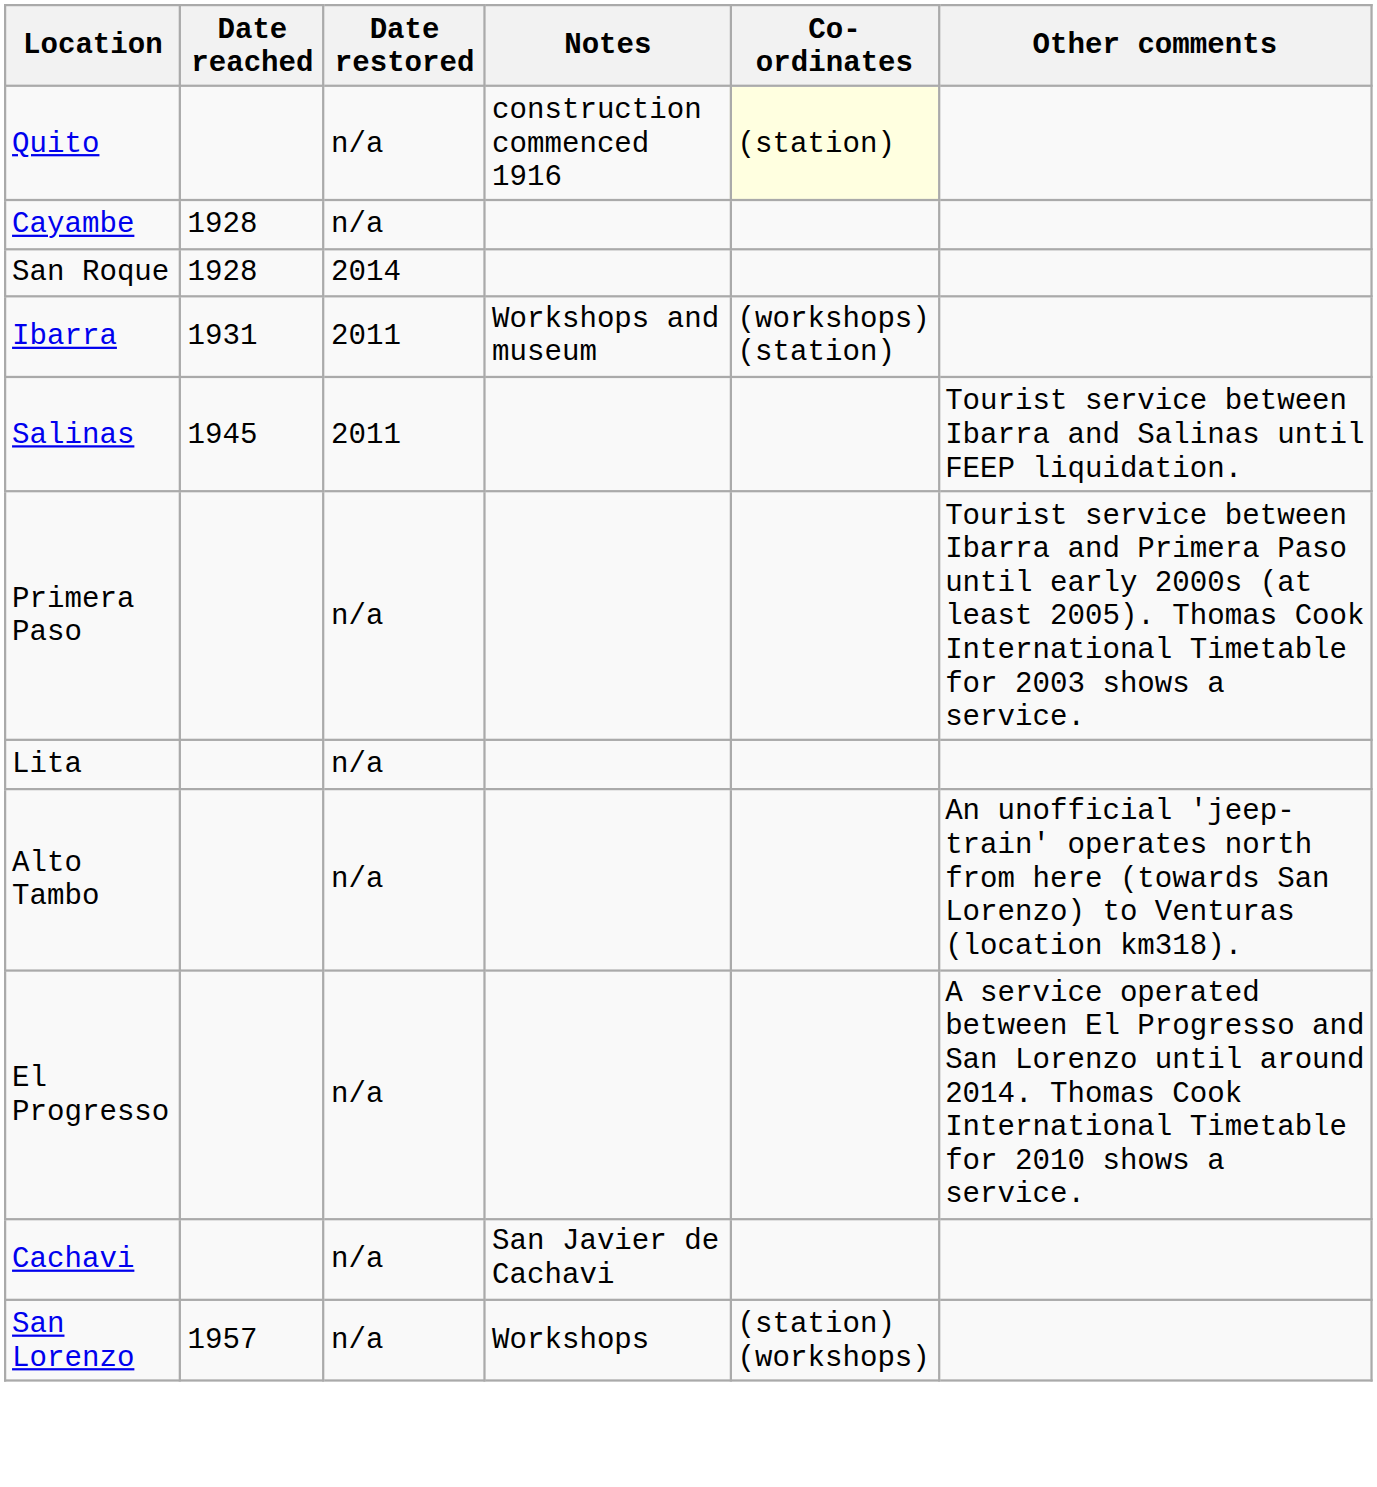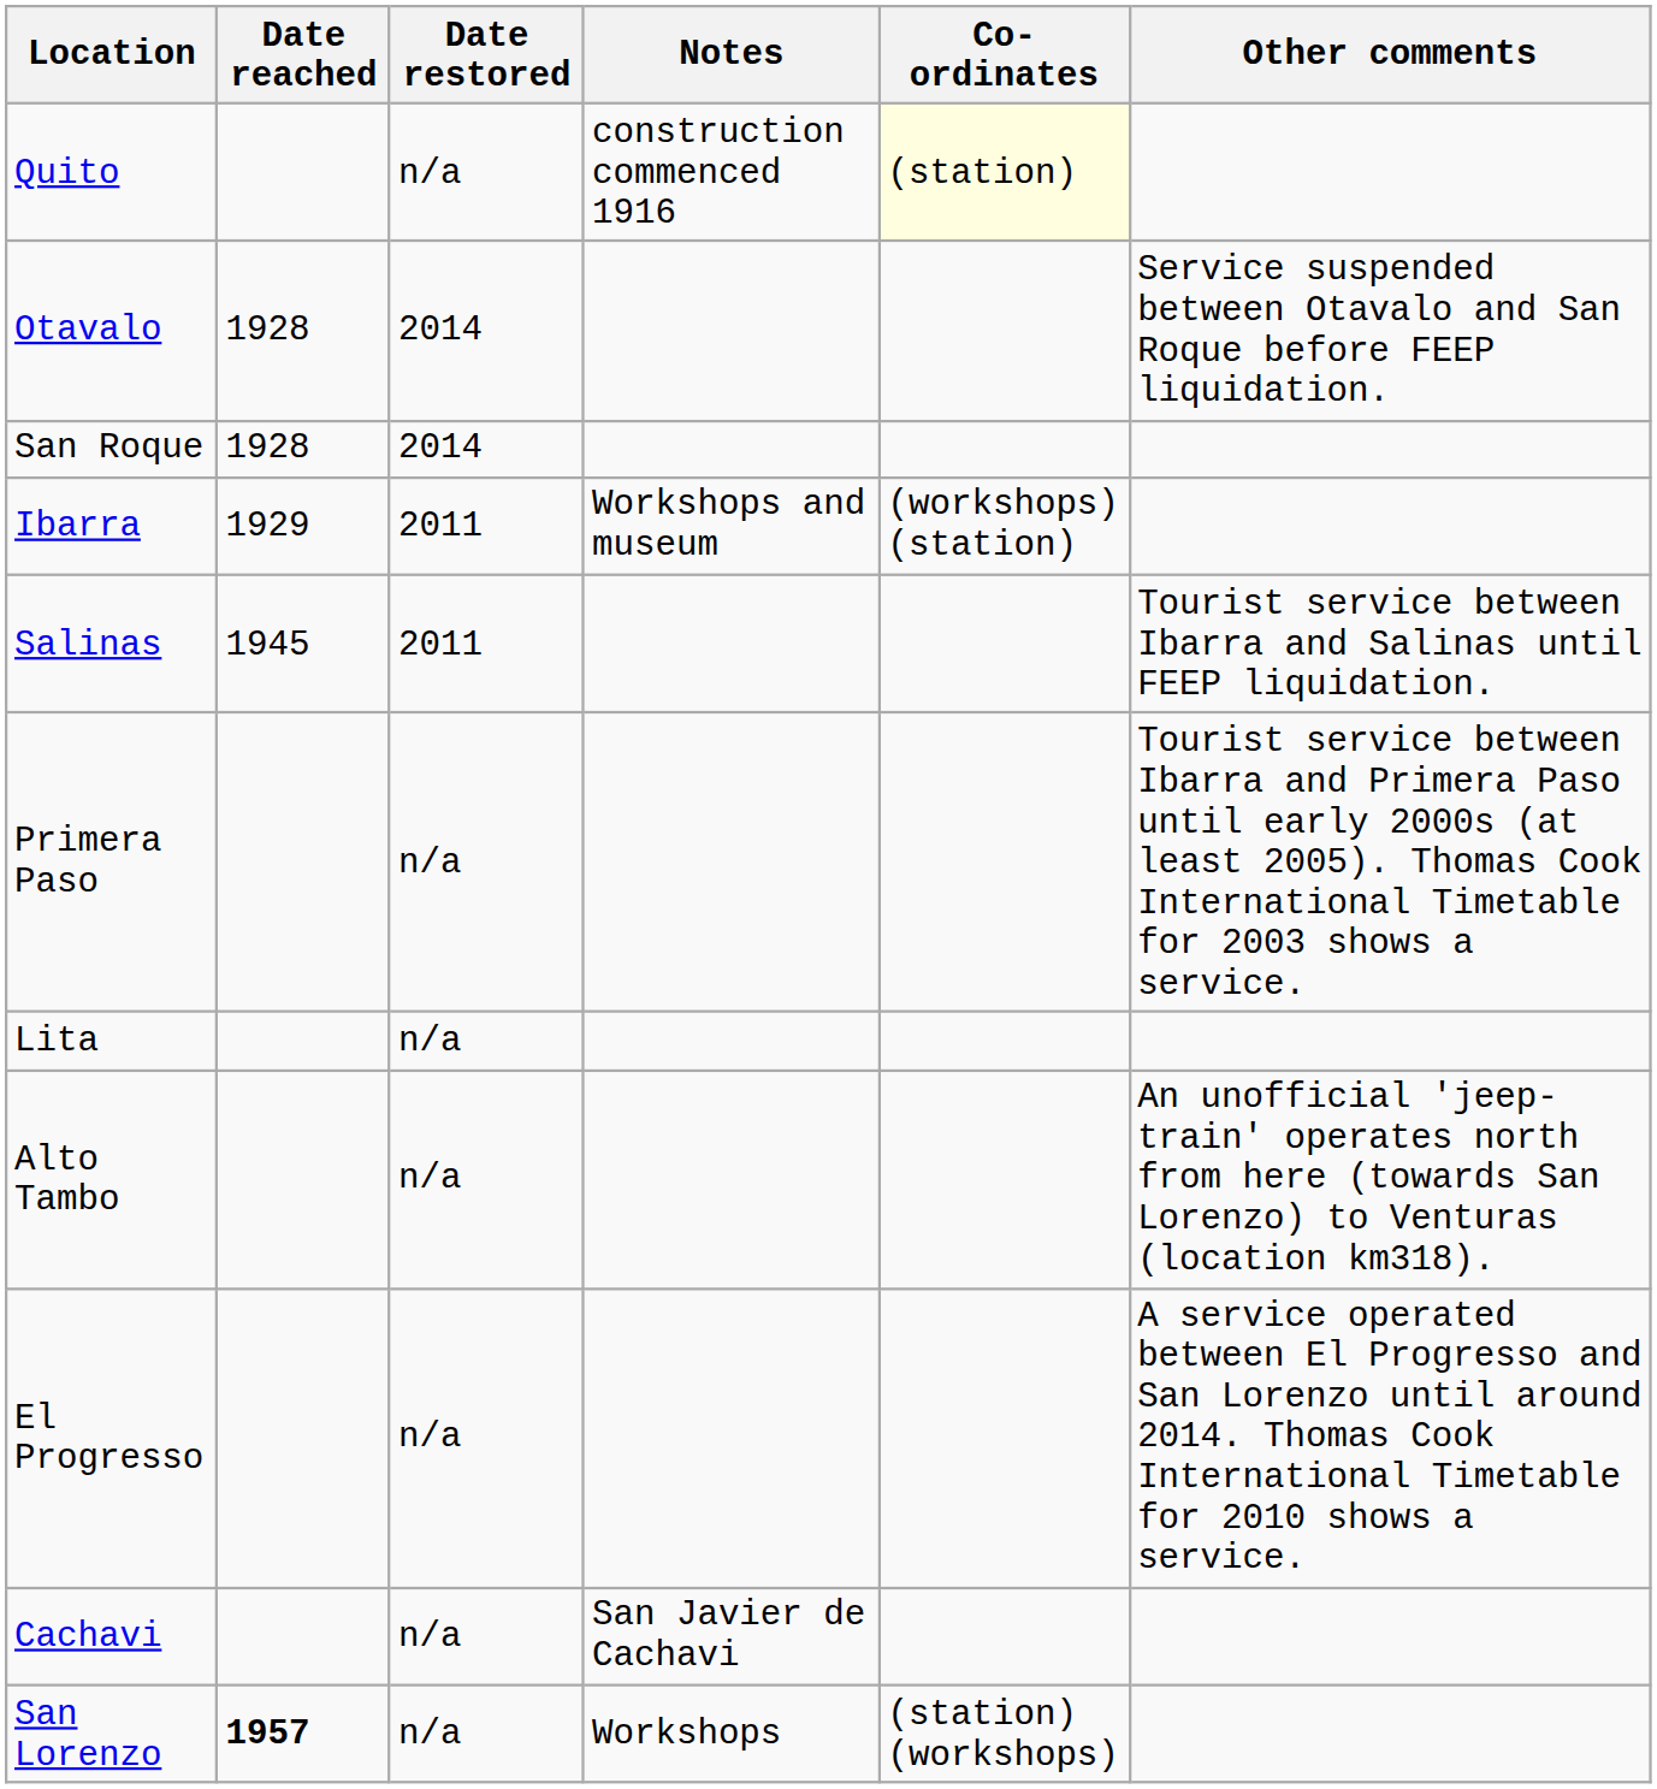 <table class="wikitable">
 <tr>
 <th>Location</th>
 <th>Date reached</th>
 <th>Date restored</th>
 <th>Notes</th>
 <th>Co-ordinates</th>
 <th>Other comments</th>
 </tr>
 <tr>
 <td><a href='#'>Quito</a></td>
 <td></td>
 <td>n/a</td>
 <td>construction commenced 1916</td>
 <td style="background: lightyellow;"> (station)</td>
 <td></td>
 </tr>
 <tr>
-<td><a href='#'>Cayambe</a></td>
+<td><a href='#'>Otavalo</a></td>
 <td>1928</td>
-<td>n/a</td>
+<td>2014</td>
 <td></td>
 <td></td>
-<td></td>
+<td>Service suspended between Otavalo and San Roque before FEEP liquidation.</td>
 </tr>
 <tr>
 <td>San Roque</td>
 <td>1928</td>
 <td>2014</td>
 <td></td>
 <td></td>
 <td></td>
 </tr>
 <tr>
 <td><a href='#'>Ibarra</a></td>
-<td>1931</td>
+<td>1929</td>
 <td>2011</td>
 <td>Workshops and museum</td>
 <td> (workshops)<br> (station)</td>
 <td></td>
 </tr>
 <tr>
 <td><a href='#'>Salinas</a></td>
 <td>1945</td>
 <td>2011</td>
 <td></td>
 <td></td>
 <td>Tourist service between Ibarra and Salinas until FEEP liquidation.</td>
 </tr>
 <tr>
 <td>Primera Paso</td>
 <td></td>
 <td>n/a</td>
 <td></td>
 <td></td>
 <td>Tourist service between Ibarra and Primera Paso until early 2000s (at least 2005). Thomas Cook International Timetable for 2003 shows a service.</td>
 </tr>
 <tr>
 <td>Lita</td>
 <td></td>
 <td>n/a</td>
 <td></td>
 <td></td>
 <td></td>
 </tr>
 <tr>
 <td>Alto Tambo</td>
 <td></td>
 <td>n/a</td>
 <td></td>
 <td></td>
 <td>An unofficial 'jeep-train' operates north from here (towards San Lorenzo) to Venturas (location km318).</td>
 </tr>
 <tr>
 <td>El Progresso</td>
 <td></td>
 <td>n/a</td>
 <td></td>
 <td></td>
 <td>A service operated between El Progresso and San Lorenzo until around 2014. Thomas Cook International Timetable for 2010 shows a service.</td>
 </tr>
 <tr>
 <td><a href='#'>Cachavi</a></td>
 <td></td>
 <td>n/a</td>
 <td>San Javier de Cachavi</td>
 <td></td>
 <td></td>
 </tr>
 <tr>
 <td><a href='#'>San Lorenzo</a></td>
-<td>1957</td>
+<td><strong>1957</strong></td>
 <td>n/a</td>
 <td>Workshops</td>
 <td> (station)<br> (workshops)</td>
 <td></td>
 </tr>
 </table>
